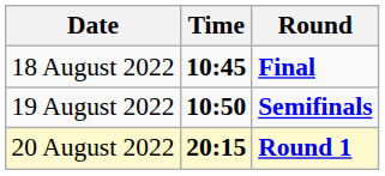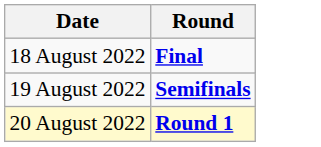 <table class="wikitable">
 <tr>
 <th>Date</th>
-<th>Time</th>
 <th>Round</th>
 </tr>
 <tr>
 <td>18 August 2022</td>
-<td><strong>10:45</strong></td>
 <td><strong><a href='#'>Final</a></strong></td>
 </tr>
 <tr>
 <td>19 August 2022</td>
-<td><strong>10:50</strong></td>
 <td><strong><a href='#'>Semifinals</a></strong></td>
 </tr>
 <tr style=background:lemonchiffon>
 <td>20 August 2022</td>
-<td><strong>20:15</strong></td>
 <td><strong><a href='#'>Round 1</a></strong></td>
 </tr>
 </table>
